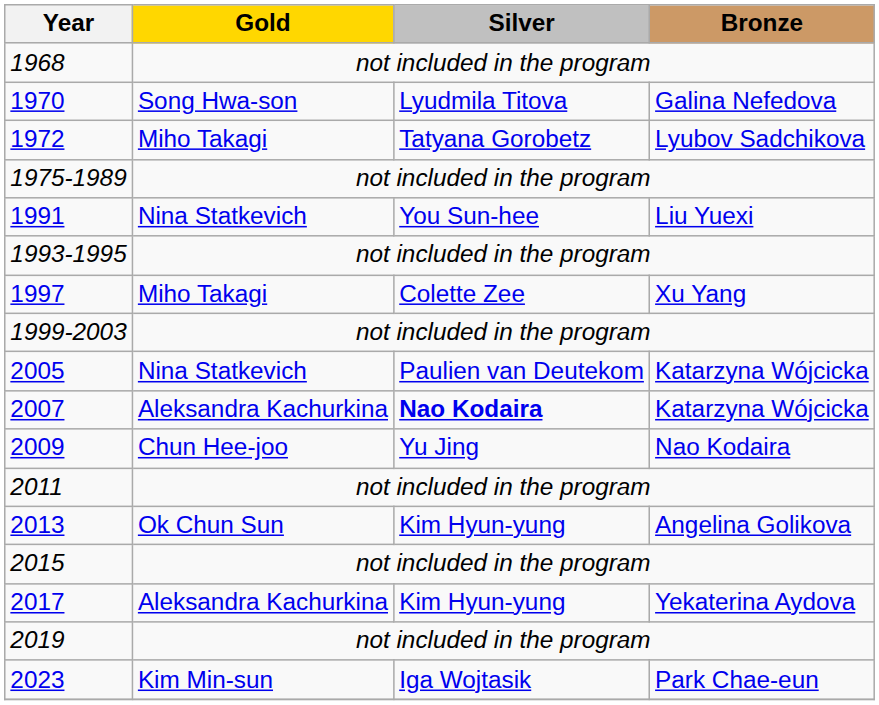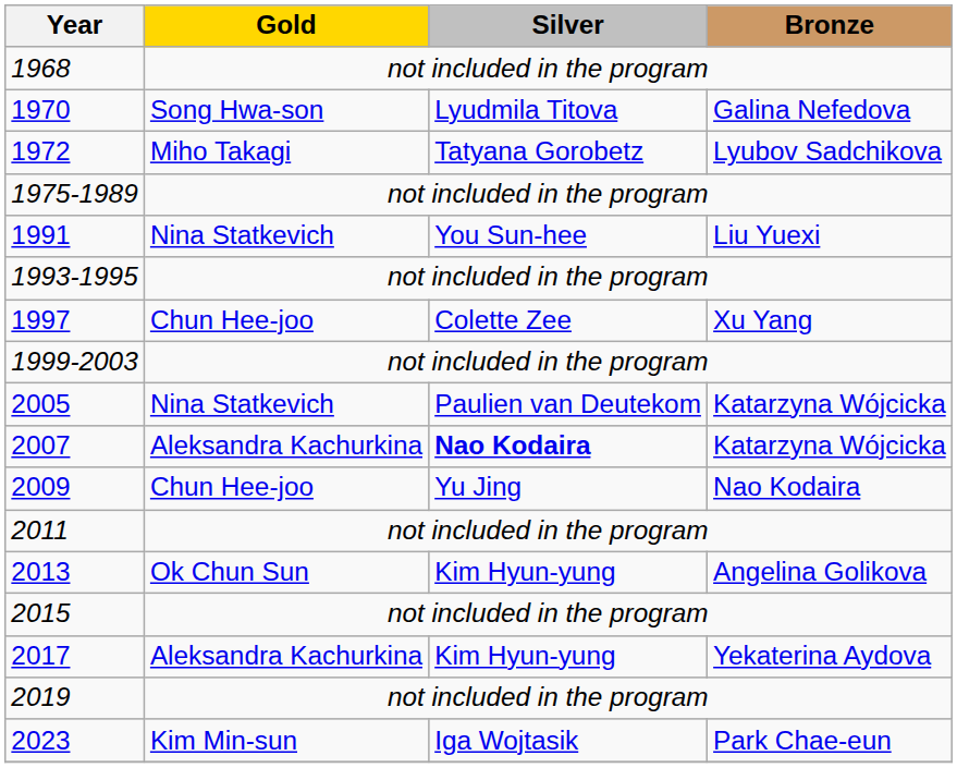 <table class="wikitable">
 <tr>
 <th>Year</th>
 <td align=center bgcolor=gold><strong>Gold</strong></td>
 <td align=center bgcolor=silver><strong>Silver</strong></td>
 <td align=center bgcolor=cc9966><strong>Bronze</strong></td>
 </tr>
 <tr>
 <td><em>1968</em></td>
 <td colspan=3 align=center><em>not included in the program</em></td>
 </tr>
 <tr>
 <td><a href='#'>1970</a></td>
 <td> <a href='#'>Song Hwa-son</a></td>
 <td> <a href='#'>Lyudmila Titova</a></td>
 <td> <a href='#'>Galina Nefedova</a></td>
 </tr>
 <tr>
 <td><a href='#'>1972</a></td>
 <td> <a href='#'>Miho Takagi</a></td>
 <td> <a href='#'>Tatyana Gorobetz</a></td>
 <td> <a href='#'>Lyubov Sadchikova</a></td>
 </tr>
 <tr>
 <td><em>1975-1989</em></td>
 <td colspan=3 align=center><em>not included in the program</em></td>
 </tr>
 <tr>
 <td><a href='#'>1991</a></td>
 <td> <a href='#'>Nina Statkevich</a></td>
 <td> <a href='#'>You Sun-hee</a></td>
 <td> <a href='#'>Liu Yuexi</a></td>
 </tr>
 <tr>
 <td><em>1993-1995</em></td>
 <td colspan=3 align=center><em>not included in the program</em></td>
 </tr>
 <tr>
 <td><a href='#'>1997</a></td>
-<td> <a href='#'>Miho Takagi</a></td>
+<td> <a href='#'>Chun Hee-joo</a></td>
 <td> <a href='#'>Colette Zee</a></td>
 <td> <a href='#'>Xu Yang</a></td>
 </tr>
 <tr>
 <td><em>1999-2003</em></td>
 <td colspan=3 align=center><em>not included in the program</em></td>
 </tr>
 <tr>
 <td><a href='#'>2005</a></td>
 <td> <a href='#'>Nina Statkevich</a></td>
 <td> <a href='#'>Paulien van Deutekom</a></td>
 <td> <a href='#'>Katarzyna Wójcicka</a></td>
 </tr>
 <tr>
 <td><a href='#'>2007</a></td>
 <td> <a href='#'>Aleksandra Kachurkina</a></td>
 <td><strong> <a href='#'>Nao Kodaira</a></strong></td>
 <td> <a href='#'>Katarzyna Wójcicka</a></td>
 </tr>
 <tr>
 <td><a href='#'>2009</a></td>
 <td> <a href='#'>Chun Hee-joo</a></td>
 <td> <a href='#'>Yu Jing</a></td>
 <td> <a href='#'>Nao Kodaira</a></td>
 </tr>
 <tr>
 <td><em>2011</em></td>
 <td colspan=3 align=center><em>not included in the program</em></td>
 </tr>
 <tr>
 <td><a href='#'>2013</a></td>
 <td> <a href='#'>Ok Chun Sun</a></td>
 <td> <a href='#'>Kim Hyun-yung</a></td>
 <td> <a href='#'>Angelina Golikova</a></td>
 </tr>
 <tr>
 <td><em>2015</em></td>
 <td colspan=3 align=center><em>not included in the program</em></td>
 </tr>
 <tr>
 <td><a href='#'>2017</a></td>
 <td> <a href='#'>Aleksandra Kachurkina</a></td>
 <td> <a href='#'>Kim Hyun-yung</a></td>
 <td> <a href='#'>Yekaterina Aydova</a></td>
 </tr>
 <tr>
 <td><em>2019</em></td>
 <td colspan=3 align=center><em>not included in the program</em></td>
 </tr>
 <tr>
 <td><a href='#'>2023</a></td>
 <td> <a href='#'>Kim Min-sun</a></td>
 <td> <a href='#'>Iga Wojtasik</a></td>
 <td> <a href='#'>Park Chae-eun</a></td>
 </tr>
 <tr>
 </tr>
 </table>
